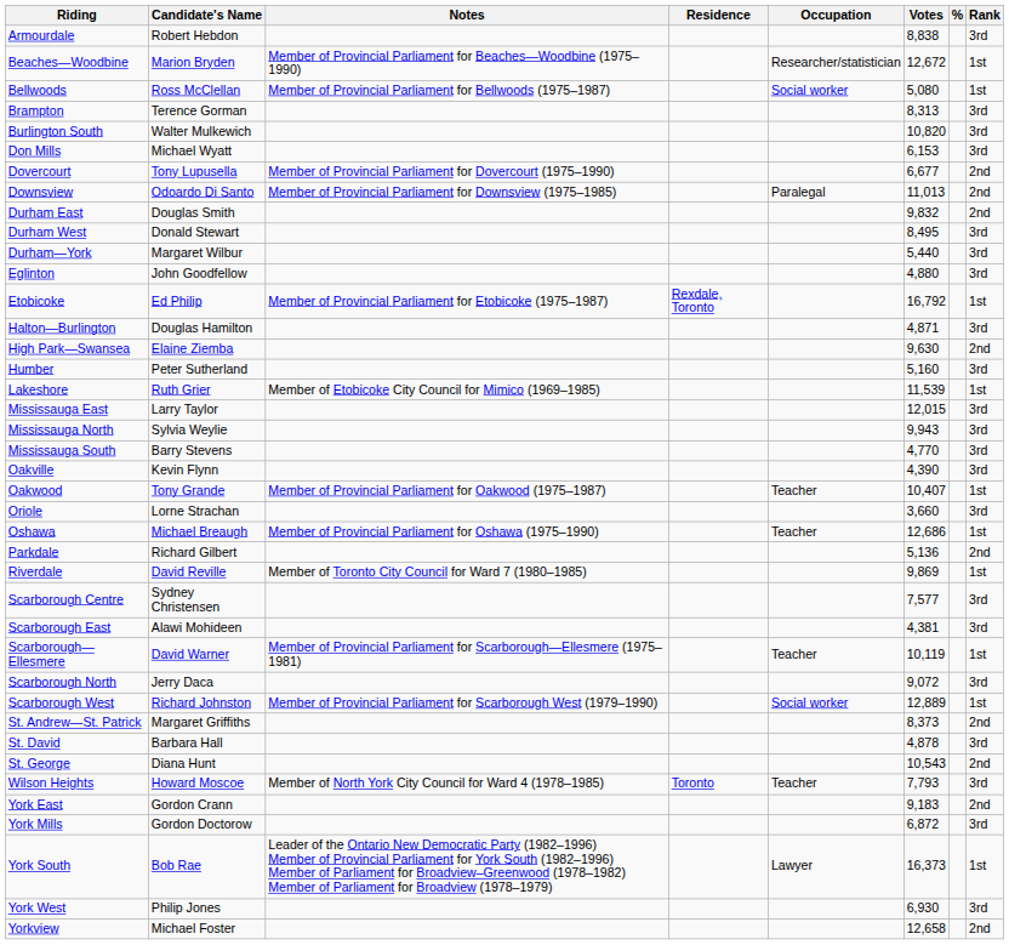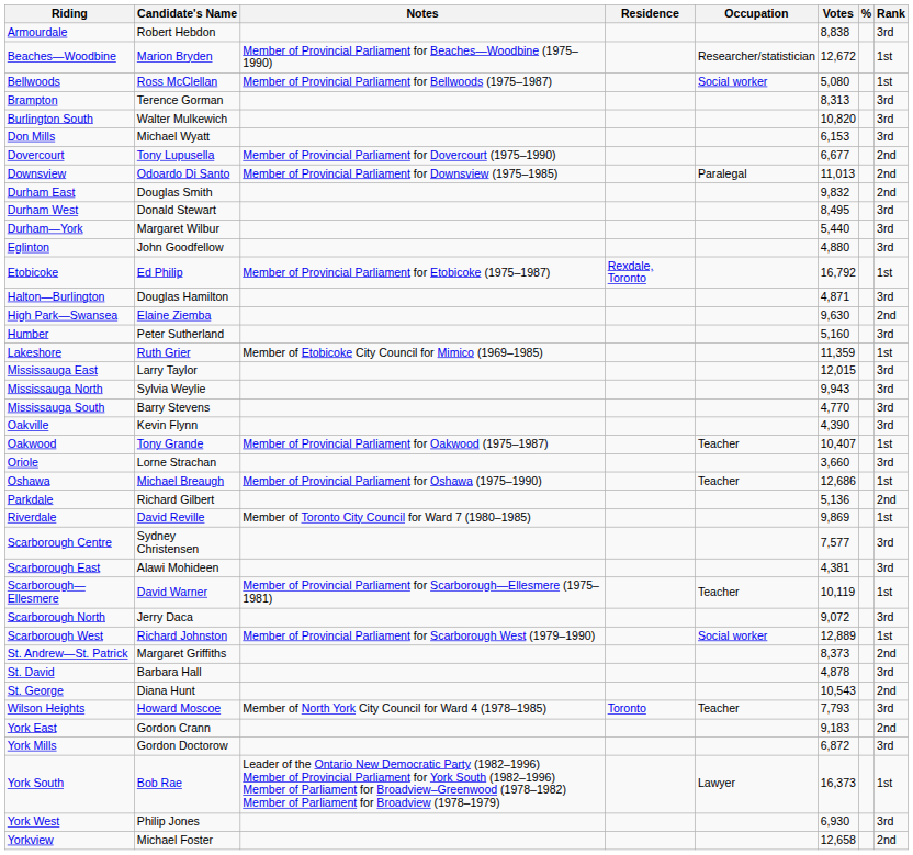 <table class="wikitable sortable">
 <tr>
 <th>Riding<br></th>
 <th>Candidate's Name</th>
 <th>Notes</th>
 <th>Residence</th>
 <th>Occupation</th>
 <th>Votes</th>
 <th>%</th>
 <th>Rank</th>
 </tr>
 <tr>
 <td><a href='#'>Armourdale</a></td>
 <td>Robert Hebdon</td>
 <td></td>
 <td></td>
 <td></td>
 <td>8,838</td>
 <td></td>
 <td>3rd</td>
 </tr>
 <tr>
 <td><a href='#'>Beaches—Woodbine</a></td>
 <td><a href='#'>Marion Bryden</a></td>
 <td><a href='#'>Member of Provincial Parliament</a> for <a href='#'>Beaches—Woodbine</a> (1975–1990)</td>
 <td></td>
 <td>Researcher/statistician</td>
 <td>12,672</td>
 <td></td>
 <td>1st</td>
 </tr>
 <tr>
 <td><a href='#'>Bellwoods</a></td>
 <td><a href='#'>Ross McClellan</a></td>
 <td><a href='#'>Member of Provincial Parliament</a> for <a href='#'>Bellwoods</a> (1975–1987)</td>
 <td></td>
 <td><a href='#'>Social worker</a></td>
 <td>5,080</td>
 <td></td>
 <td>1st</td>
 </tr>
 <tr>
 <td><a href='#'>Brampton</a></td>
 <td>Terence Gorman</td>
 <td></td>
 <td></td>
 <td></td>
 <td>8,313</td>
 <td></td>
 <td>3rd</td>
 </tr>
 <tr>
 <td><a href='#'>Burlington South</a></td>
 <td>Walter Mulkewich</td>
 <td></td>
 <td></td>
 <td></td>
 <td>10,820</td>
 <td></td>
 <td>3rd</td>
 </tr>
 <tr>
 <td><a href='#'>Don Mills</a></td>
 <td>Michael Wyatt</td>
 <td></td>
 <td></td>
 <td></td>
 <td>6,153</td>
 <td></td>
 <td>3rd</td>
 </tr>
 <tr>
 <td><a href='#'>Dovercourt</a></td>
 <td><a href='#'>Tony Lupusella</a></td>
 <td><a href='#'>Member of Provincial Parliament</a> for <a href='#'>Dovercourt</a> (1975–1990)</td>
 <td></td>
 <td></td>
 <td>6,677</td>
 <td></td>
 <td>2nd</td>
 </tr>
 <tr>
 <td><a href='#'>Downsview</a></td>
 <td><a href='#'>Odoardo Di Santo</a></td>
 <td><a href='#'>Member of Provincial Parliament</a> for <a href='#'>Downsview</a> (1975–1985)</td>
 <td></td>
 <td>Paralegal</td>
 <td>11,013</td>
 <td></td>
 <td>2nd</td>
 </tr>
 <tr>
 <td><a href='#'>Durham East</a></td>
 <td>Douglas Smith</td>
 <td></td>
 <td></td>
 <td></td>
 <td>9,832</td>
 <td></td>
 <td>2nd</td>
 </tr>
 <tr>
 <td><a href='#'>Durham West</a></td>
 <td>Donald Stewart</td>
 <td></td>
 <td></td>
 <td></td>
 <td>8,495</td>
 <td></td>
 <td>3rd</td>
 </tr>
 <tr>
 <td><a href='#'>Durham—York</a></td>
 <td>Margaret Wilbur</td>
 <td></td>
 <td></td>
 <td></td>
 <td>5,440</td>
 <td></td>
 <td>3rd</td>
 </tr>
 <tr>
 <td><a href='#'>Eglinton</a></td>
 <td>John Goodfellow</td>
 <td></td>
 <td></td>
 <td></td>
 <td>4,880</td>
 <td></td>
 <td>3rd</td>
 </tr>
 <tr>
 <td><a href='#'>Etobicoke</a></td>
 <td><a href='#'>Ed Philip</a></td>
 <td><a href='#'>Member of Provincial Parliament</a> for <a href='#'>Etobicoke</a> (1975–1987)</td>
 <td><a href='#'>Rexdale, Toronto</a></td>
 <td></td>
 <td>16,792</td>
 <td></td>
 <td>1st</td>
 </tr>
 <tr>
 <td><a href='#'>Halton—Burlington</a></td>
 <td>Douglas Hamilton</td>
 <td></td>
 <td></td>
 <td></td>
 <td>4,871</td>
 <td></td>
 <td>3rd</td>
 </tr>
 <tr>
 <td><a href='#'>High Park—Swansea</a></td>
 <td><a href='#'>Elaine Ziemba</a></td>
 <td></td>
 <td></td>
 <td></td>
 <td>9,630</td>
 <td></td>
 <td>2nd</td>
 </tr>
 <tr>
 <td><a href='#'>Humber</a></td>
 <td>Peter Sutherland</td>
 <td></td>
 <td></td>
 <td></td>
 <td>5,160</td>
 <td></td>
 <td>3rd</td>
 </tr>
 <tr>
 <td><a href='#'>Lakeshore</a></td>
 <td><a href='#'>Ruth Grier</a></td>
 <td>Member of <a href='#'>Etobicoke</a> City Council for <a href='#'>Mimico</a> (1969–1985)</td>
 <td></td>
 <td></td>
-<td>11,539</td>
+<td>11,359</td>
 <td></td>
 <td>1st</td>
 </tr>
 <tr>
 <td><a href='#'>Mississauga East</a></td>
 <td>Larry Taylor</td>
 <td></td>
 <td></td>
 <td></td>
 <td>12,015</td>
 <td></td>
 <td>3rd</td>
 </tr>
 <tr>
 <td><a href='#'>Mississauga North</a></td>
 <td>Sylvia Weylie</td>
 <td></td>
 <td></td>
 <td></td>
 <td>9,943</td>
 <td></td>
 <td>3rd</td>
 </tr>
 <tr>
 <td><a href='#'>Mississauga South</a></td>
 <td>Barry Stevens</td>
 <td></td>
 <td></td>
 <td></td>
 <td>4,770</td>
 <td></td>
 <td>3rd</td>
 </tr>
 <tr>
 <td><a href='#'>Oakville</a></td>
 <td>Kevin Flynn</td>
 <td></td>
 <td></td>
 <td></td>
 <td>4,390</td>
 <td></td>
 <td>3rd</td>
 </tr>
 <tr>
 <td><a href='#'>Oakwood</a></td>
 <td><a href='#'>Tony Grande</a></td>
 <td><a href='#'>Member of Provincial Parliament</a> for <a href='#'>Oakwood</a> (1975–1987)</td>
 <td></td>
 <td>Teacher</td>
 <td>10,407</td>
 <td></td>
 <td>1st</td>
 </tr>
 <tr>
 <td><a href='#'>Oriole</a></td>
 <td>Lorne Strachan</td>
 <td></td>
 <td></td>
 <td></td>
 <td>3,660</td>
 <td></td>
 <td>3rd</td>
 </tr>
 <tr>
 <td><a href='#'>Oshawa</a></td>
 <td><a href='#'>Michael Breaugh</a></td>
 <td><a href='#'>Member of Provincial Parliament</a> for <a href='#'>Oshawa</a> (1975–1990)</td>
 <td></td>
 <td>Teacher</td>
 <td>12,686</td>
 <td></td>
 <td>1st</td>
 </tr>
 <tr>
 <td><a href='#'>Parkdale</a></td>
 <td>Richard Gilbert</td>
 <td></td>
 <td></td>
 <td></td>
 <td>5,136</td>
 <td></td>
 <td>2nd</td>
 </tr>
 <tr>
 <td><a href='#'>Riverdale</a></td>
 <td><a href='#'>David Reville</a></td>
 <td>Member of <a href='#'>Toronto City Council</a> for Ward 7 (1980–1985)</td>
 <td></td>
 <td></td>
 <td>9,869</td>
 <td></td>
 <td>1st</td>
 </tr>
 <tr>
 <td><a href='#'>Scarborough Centre</a></td>
 <td>Sydney Christensen</td>
 <td></td>
 <td></td>
 <td></td>
 <td>7,577</td>
 <td></td>
 <td>3rd</td>
 </tr>
 <tr>
 <td><a href='#'>Scarborough East</a></td>
 <td>Alawi Mohideen</td>
 <td></td>
 <td></td>
 <td></td>
 <td>4,381</td>
 <td></td>
 <td>3rd</td>
 </tr>
 <tr>
 <td><a href='#'>Scarborough—Ellesmere</a></td>
 <td><a href='#'>David Warner</a></td>
 <td><a href='#'>Member of Provincial Parliament</a> for <a href='#'>Scarborough—Ellesmere</a> (1975–1981)</td>
 <td></td>
 <td>Teacher</td>
 <td>10,119</td>
 <td></td>
 <td>1st</td>
 </tr>
 <tr>
 <td><a href='#'>Scarborough North</a></td>
 <td>Jerry Daca</td>
 <td></td>
 <td></td>
 <td></td>
 <td>9,072</td>
 <td></td>
 <td>3rd</td>
 </tr>
 <tr>
 <td><a href='#'>Scarborough West</a></td>
 <td><a href='#'>Richard Johnston</a></td>
 <td><a href='#'>Member of Provincial Parliament</a> for <a href='#'>Scarborough West</a> (1979–1990)</td>
 <td></td>
 <td><a href='#'>Social worker</a></td>
 <td>12,889</td>
 <td></td>
 <td>1st</td>
 </tr>
 <tr>
 <td><a href='#'>St. Andrew—St. Patrick</a></td>
 <td>Margaret Griffiths</td>
 <td></td>
 <td></td>
 <td></td>
 <td>8,373</td>
 <td></td>
 <td>2nd</td>
 </tr>
 <tr>
 <td><a href='#'>St. David</a></td>
 <td>Barbara Hall</td>
 <td></td>
 <td></td>
 <td></td>
 <td>4,878</td>
 <td></td>
 <td>3rd</td>
 </tr>
 <tr>
 <td><a href='#'>St. George</a></td>
 <td>Diana Hunt</td>
 <td></td>
 <td></td>
 <td></td>
 <td>10,543</td>
 <td></td>
 <td>2nd</td>
 </tr>
 <tr>
 <td><a href='#'>Wilson Heights</a></td>
 <td><a href='#'>Howard Moscoe</a></td>
 <td>Member of <a href='#'>North York</a> City Council for Ward 4 (1978–1985)</td>
 <td><a href='#'>Toronto</a></td>
 <td>Teacher</td>
 <td>7,793</td>
 <td></td>
 <td>3rd</td>
 </tr>
 <tr>
 <td><a href='#'>York East</a></td>
 <td>Gordon Crann</td>
 <td></td>
 <td></td>
 <td></td>
 <td>9,183</td>
 <td></td>
 <td>2nd</td>
 </tr>
 <tr>
 <td><a href='#'>York Mills</a></td>
 <td>Gordon Doctorow</td>
 <td></td>
 <td></td>
 <td></td>
 <td>6,872</td>
 <td></td>
 <td>3rd</td>
 </tr>
 <tr>
 <td><a href='#'>York South</a></td>
 <td><a href='#'>Bob Rae</a></td>
 <td>Leader of the <a href='#'>Ontario New Democratic Party</a> (1982–1996) <br> <a href='#'>Member of Provincial Parliament</a> for <a href='#'>York South</a> (1982–1996) <br> <a href='#'>Member of Parliament</a> for <a href='#'>Broadview–Greenwood</a> (1978–1982) <br> <a href='#'>Member of Parliament</a> for <a href='#'>Broadview</a> (1978–1979)</td>
 <td></td>
 <td>Lawyer</td>
 <td>16,373</td>
 <td></td>
 <td>1st</td>
 </tr>
 <tr>
 <td><a href='#'>York West</a></td>
 <td>Philip Jones</td>
 <td></td>
 <td></td>
 <td></td>
 <td>6,930</td>
 <td></td>
 <td>3rd</td>
 </tr>
 <tr>
 <td><a href='#'>Yorkview</a></td>
 <td>Michael Foster</td>
 <td></td>
 <td></td>
 <td></td>
 <td>12,658</td>
 <td></td>
 <td>2nd</td>
 </tr>
 </table>
